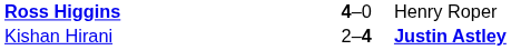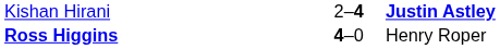 <table width="100%" cellspacing="1">
 <tr>
 <th width=45%></th>
 <th width=10%></th>
 <th width=45%></th>
 </tr>
 <tr>
+<td> <a href='#'>Kishan Hirani</a></td>
+<td align="center">2–<strong>4</strong></td>
+<td> <strong><a href='#'>Justin Astley</a></strong></td>
+</tr>
+<tr>
 <td> <strong><a href='#'>Ross Higgins</a></strong></td>
 <td align="center"><strong>4</strong>–0</td>
 <td> Henry Roper</td>
 </tr>
-<tr>
-<td> <a href='#'>Kishan Hirani</a></td>
-<td align="center">2–<strong>4</strong></td>
-<td> <strong><a href='#'>Justin Astley</a></strong></td>
-</tr>
 </table>
